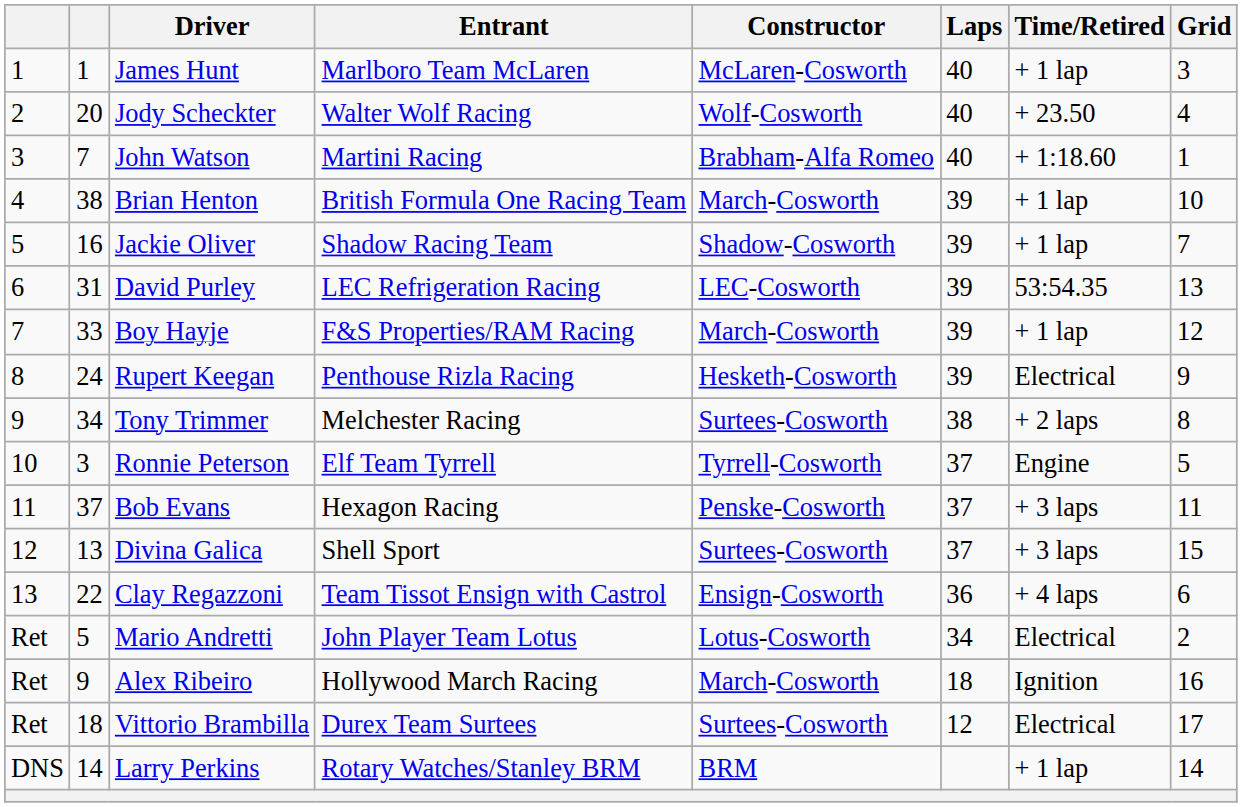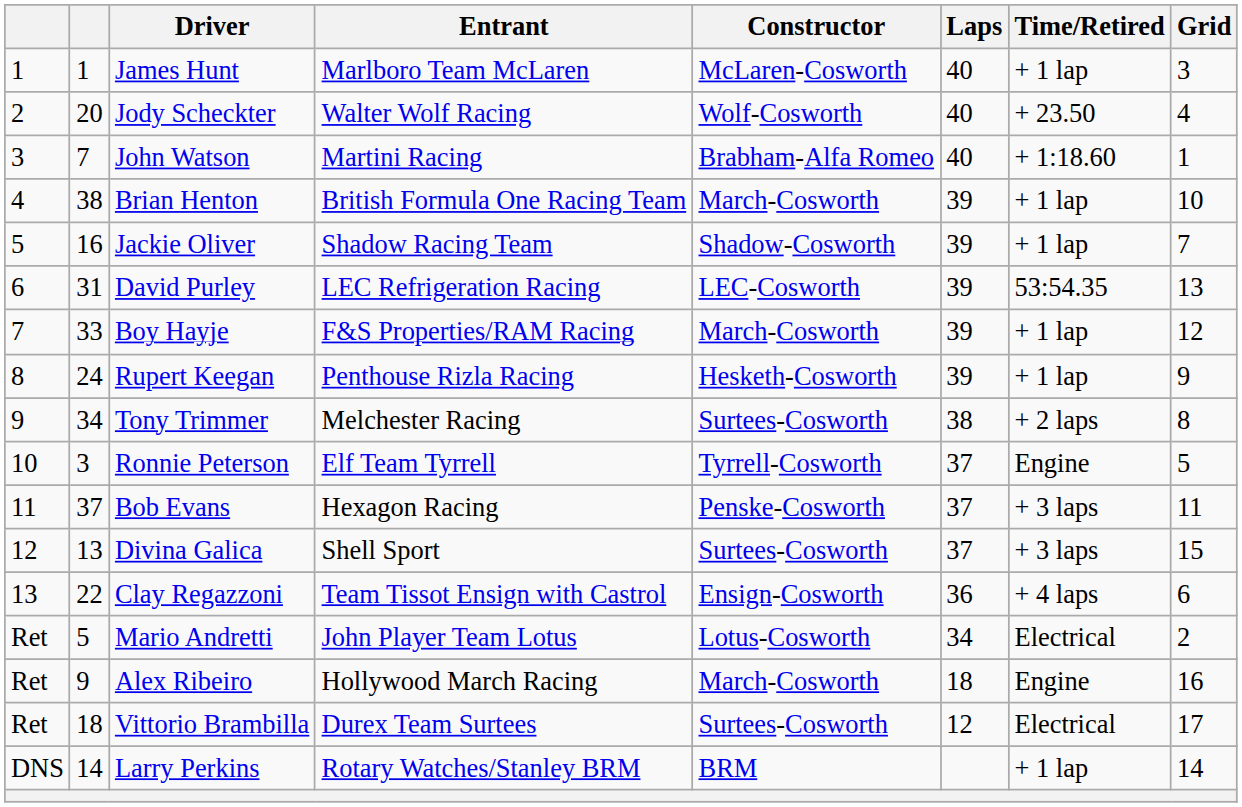 <table class="wikitable" style="font-size: 95%;">
 <tr>
 <th></th>
 <th></th>
 <th>Driver</th>
 <th>Entrant</th>
 <th>Constructor</th>
 <th>Laps</th>
 <th>Time/Retired</th>
 <th>Grid</th>
 </tr>
 <tr>
 <td>1</td>
 <td>1</td>
 <td> <a href='#'>James Hunt</a></td>
 <td><a href='#'>Marlboro Team McLaren</a></td>
 <td><a href='#'>McLaren</a>-<a href='#'>Cosworth</a></td>
 <td>40</td>
 <td>+ 1 lap</td>
 <td>3</td>
 </tr>
 <tr>
 <td>2</td>
 <td>20</td>
 <td> <a href='#'>Jody Scheckter</a></td>
 <td><a href='#'>Walter Wolf Racing</a></td>
 <td><a href='#'>Wolf</a>-<a href='#'>Cosworth</a></td>
 <td>40</td>
 <td>+ 23.50</td>
 <td>4</td>
 </tr>
 <tr>
 <td>3</td>
 <td>7</td>
 <td> <a href='#'>John Watson</a></td>
 <td><a href='#'>Martini Racing</a></td>
 <td><a href='#'>Brabham</a>-<a href='#'>Alfa Romeo</a></td>
 <td>40</td>
 <td>+ 1:18.60</td>
 <td>1</td>
 </tr>
 <tr>
 <td>4</td>
 <td>38</td>
 <td> <a href='#'>Brian Henton</a></td>
 <td><a href='#'>British Formula One Racing Team</a></td>
 <td><a href='#'>March</a>-<a href='#'>Cosworth</a></td>
 <td>39</td>
 <td>+ 1 lap</td>
 <td>10</td>
 </tr>
 <tr>
 <td>5</td>
 <td>16</td>
 <td> <a href='#'>Jackie Oliver</a></td>
 <td><a href='#'>Shadow Racing Team</a></td>
 <td><a href='#'>Shadow</a>-<a href='#'>Cosworth</a></td>
 <td>39</td>
 <td>+ 1 lap</td>
 <td>7</td>
 </tr>
 <tr>
 <td>6</td>
 <td>31</td>
 <td> <a href='#'>David Purley</a></td>
 <td><a href='#'>LEC Refrigeration Racing</a></td>
 <td><a href='#'>LEC</a>-<a href='#'>Cosworth</a></td>
 <td>39</td>
 <td>53:54.35</td>
 <td>13</td>
 </tr>
 <tr>
 <td>7</td>
 <td>33</td>
 <td> <a href='#'>Boy Hayje</a></td>
 <td><a href='#'>F&S Properties/RAM Racing</a></td>
 <td><a href='#'>March</a>-<a href='#'>Cosworth</a></td>
 <td>39</td>
 <td>+ 1 lap</td>
 <td>12</td>
 </tr>
 <tr>
 <td>8</td>
 <td>24</td>
 <td> <a href='#'>Rupert Keegan</a></td>
 <td><a href='#'>Penthouse Rizla Racing</a></td>
 <td><a href='#'>Hesketh</a>-<a href='#'>Cosworth</a></td>
 <td>39</td>
-<td>Electrical</td>
+<td>+ 1 lap</td>
 <td>9</td>
 </tr>
 <tr>
 <td>9</td>
 <td>34</td>
 <td> <a href='#'>Tony Trimmer</a></td>
 <td>Melchester Racing</td>
 <td><a href='#'>Surtees</a>-<a href='#'>Cosworth</a></td>
 <td>38</td>
 <td>+ 2 laps</td>
 <td>8</td>
 </tr>
 <tr>
 <td>10</td>
 <td>3</td>
 <td> <a href='#'>Ronnie Peterson</a></td>
 <td><a href='#'>Elf Team Tyrrell</a></td>
 <td><a href='#'>Tyrrell</a>-<a href='#'>Cosworth</a></td>
 <td>37</td>
 <td>Engine</td>
 <td>5</td>
 </tr>
 <tr>
 <td>11</td>
 <td>37</td>
 <td> <a href='#'>Bob Evans</a></td>
 <td>Hexagon Racing</td>
 <td><a href='#'>Penske</a>-<a href='#'>Cosworth</a></td>
 <td>37</td>
 <td>+ 3 laps</td>
 <td>11</td>
 </tr>
 <tr>
 <td>12</td>
 <td>13</td>
 <td> <a href='#'>Divina Galica</a></td>
 <td>Shell Sport</td>
 <td><a href='#'>Surtees</a>-<a href='#'>Cosworth</a></td>
 <td>37</td>
 <td>+ 3 laps</td>
 <td>15</td>
 </tr>
 <tr>
 <td>13</td>
 <td>22</td>
 <td> <a href='#'>Clay Regazzoni</a></td>
 <td><a href='#'>Team Tissot Ensign with Castrol</a></td>
 <td><a href='#'>Ensign</a>-<a href='#'>Cosworth</a></td>
 <td>36</td>
 <td>+ 4 laps</td>
 <td>6</td>
 </tr>
 <tr>
 <td>Ret</td>
 <td>5</td>
 <td> <a href='#'>Mario Andretti</a></td>
 <td><a href='#'>John Player Team Lotus</a></td>
 <td><a href='#'>Lotus</a>-<a href='#'>Cosworth</a></td>
 <td>34</td>
 <td>Electrical</td>
 <td>2</td>
 </tr>
 <tr>
 <td>Ret</td>
 <td>9</td>
 <td> <a href='#'>Alex Ribeiro</a></td>
 <td>Hollywood March Racing</td>
 <td><a href='#'>March</a>-<a href='#'>Cosworth</a></td>
 <td>18</td>
-<td>Ignition</td>
+<td>Engine</td>
 <td>16</td>
 </tr>
 <tr>
 <td>Ret</td>
 <td>18</td>
 <td> <a href='#'>Vittorio Brambilla</a></td>
 <td><a href='#'>Durex Team Surtees</a></td>
 <td><a href='#'>Surtees</a>-<a href='#'>Cosworth</a></td>
 <td>12</td>
 <td>Electrical</td>
 <td>17</td>
 </tr>
 <tr>
 <td>DNS</td>
 <td>14</td>
 <td> <a href='#'>Larry Perkins</a></td>
 <td><a href='#'>Rotary Watches/Stanley BRM</a></td>
 <td><a href='#'>BRM</a></td>
 <td></td>
 <td>+ 1 lap</td>
 <td>14</td>
 </tr>
 <tr>
 <th colspan="8"></th>
 </tr>
 </table>
